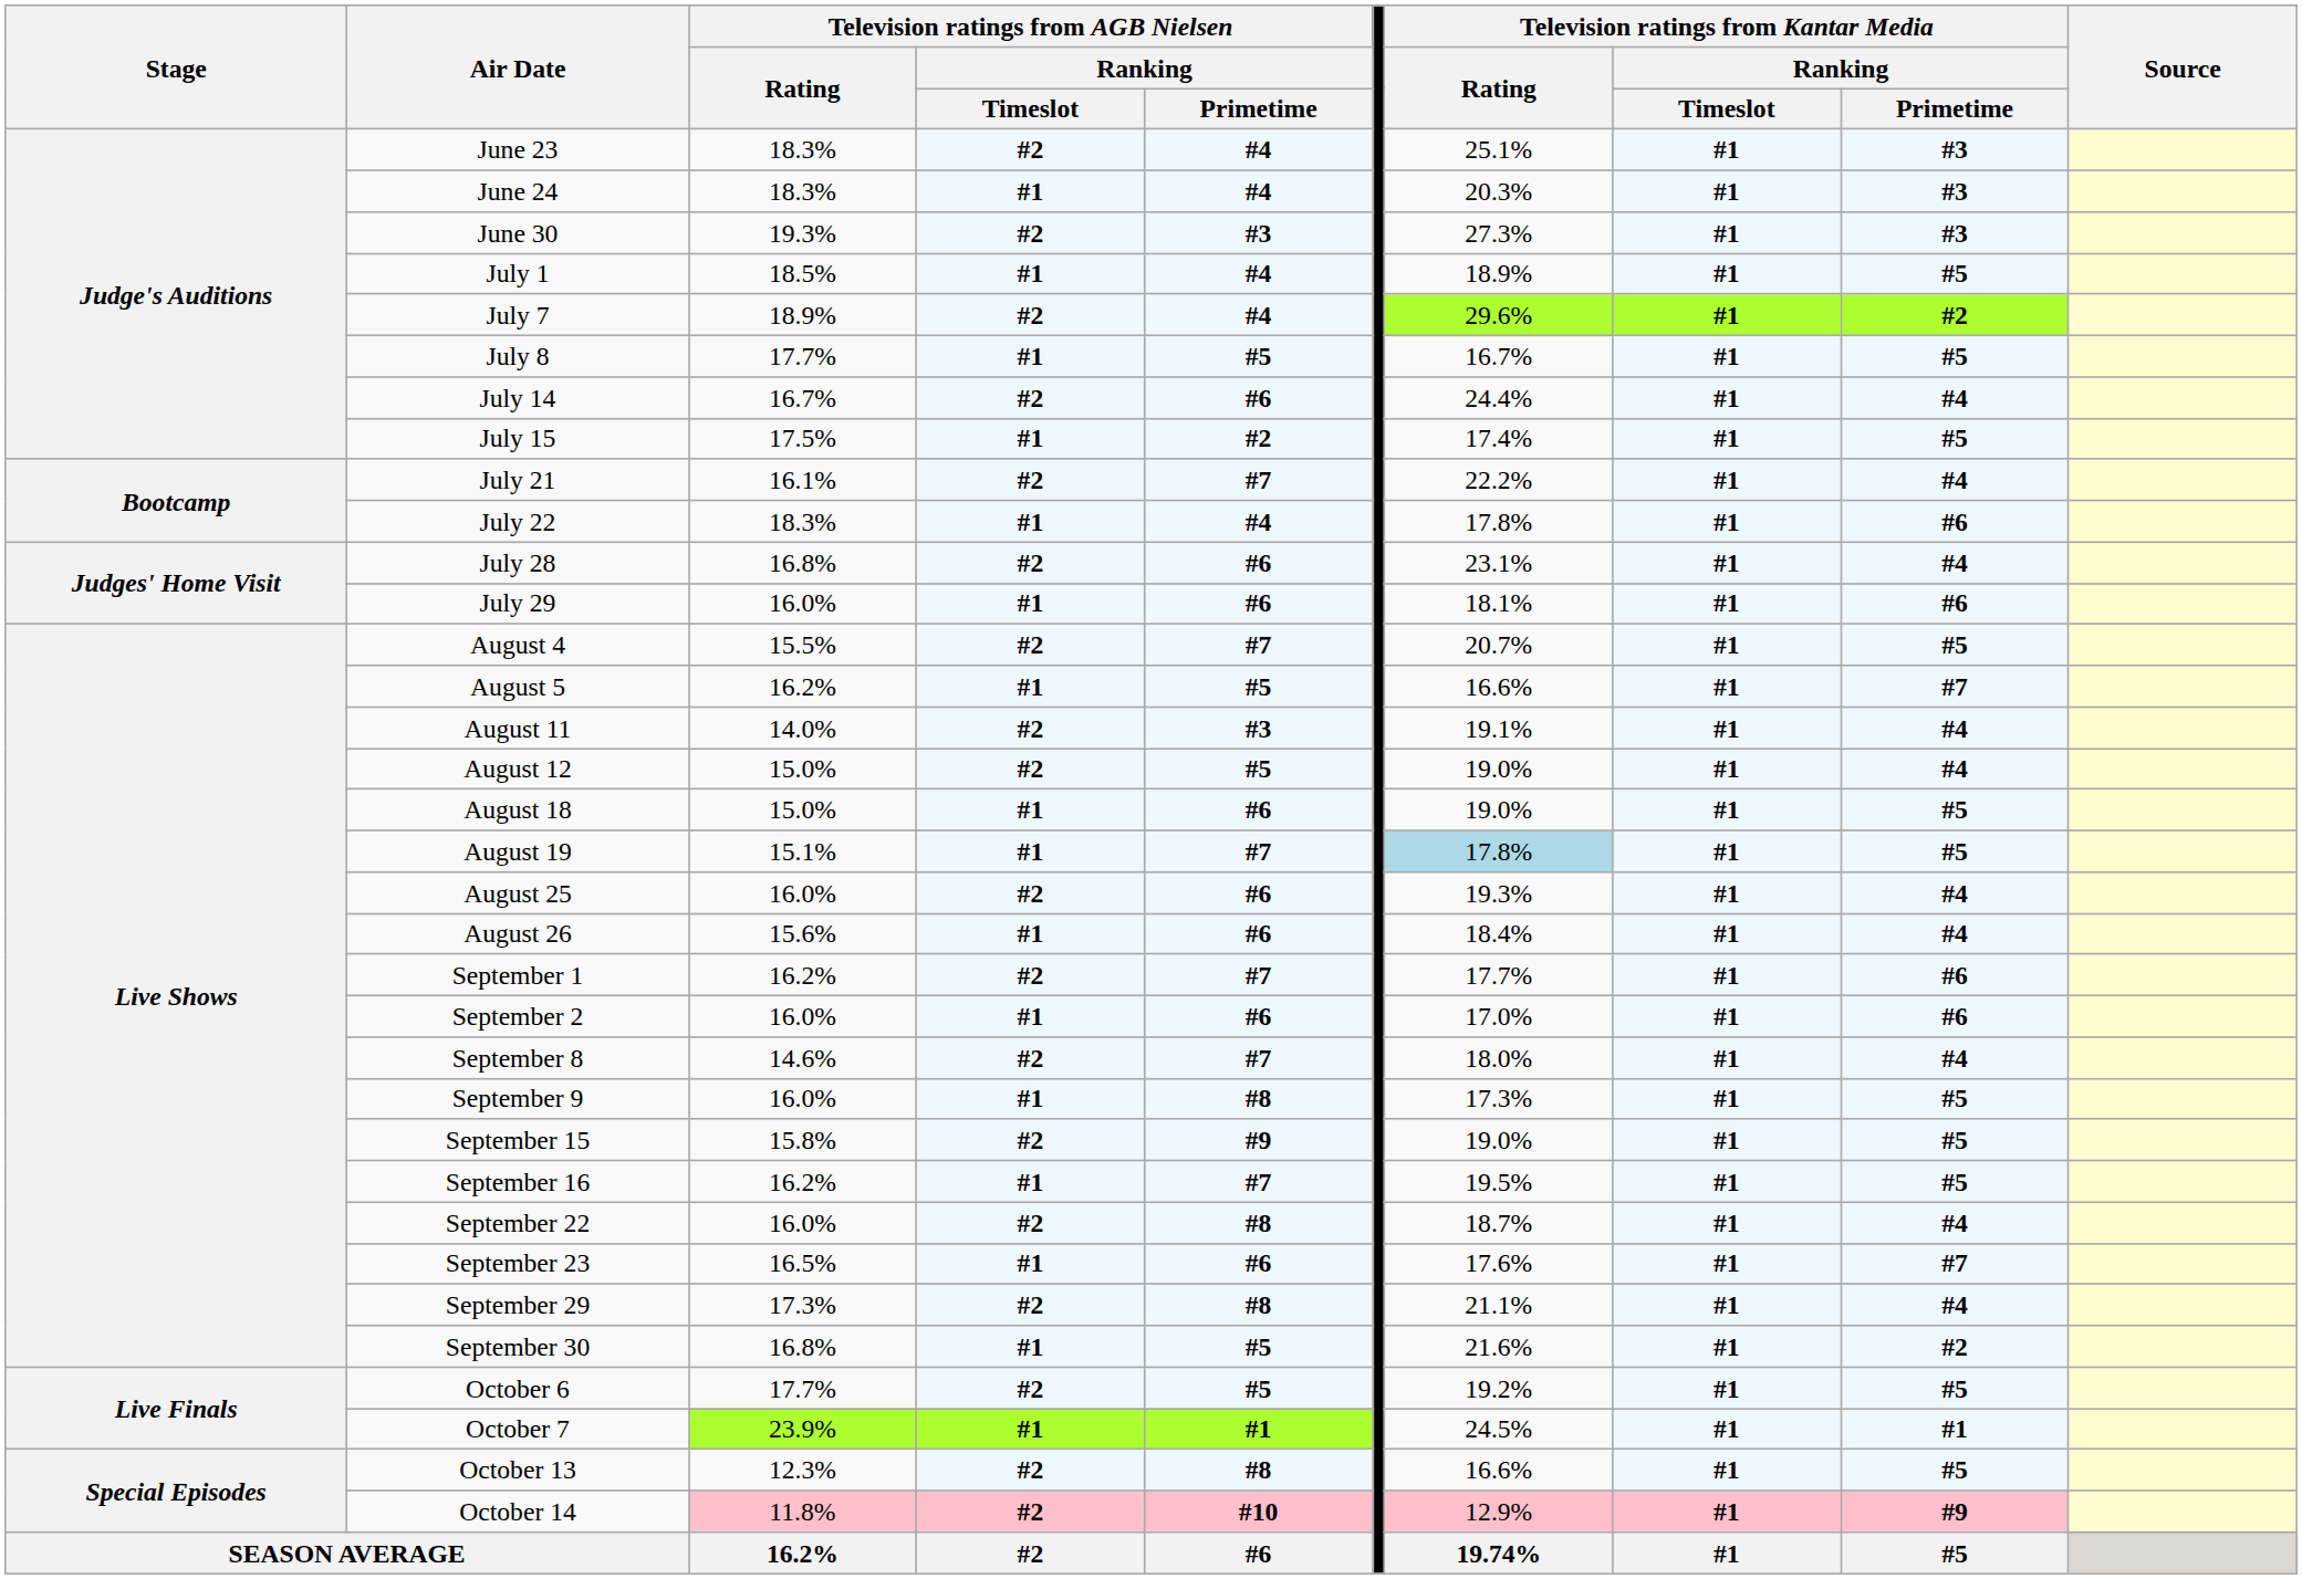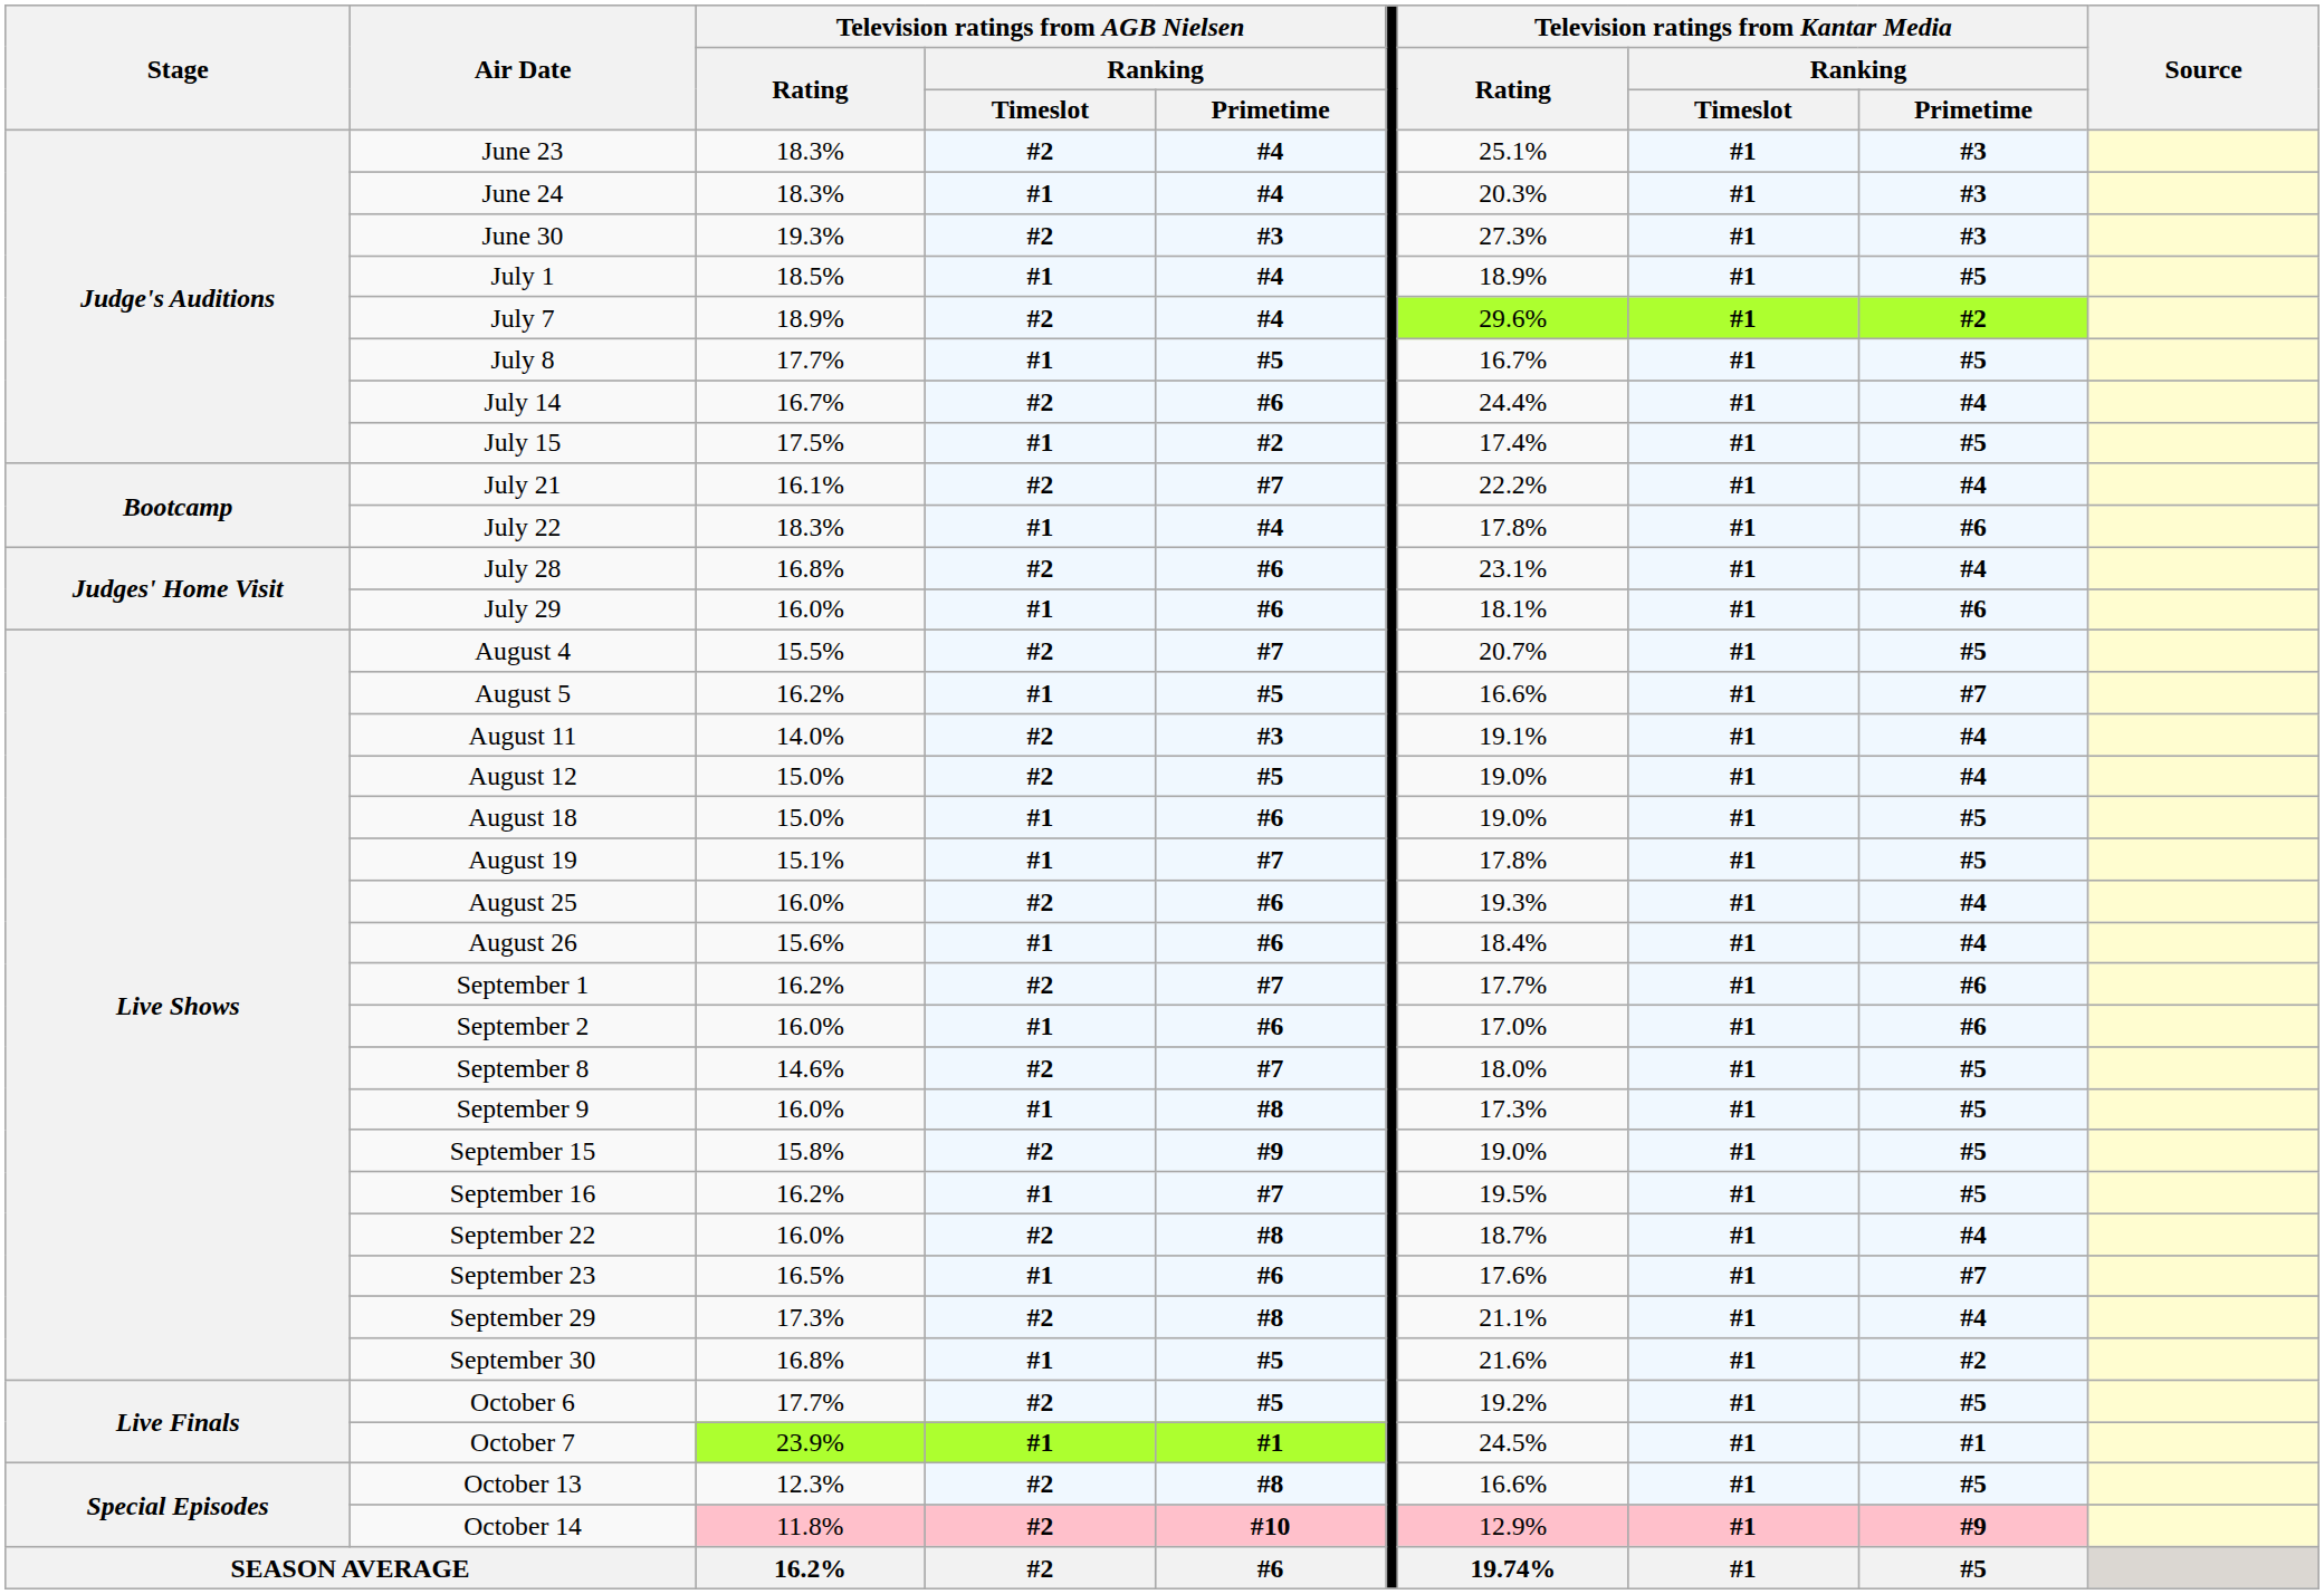 <table class="wikitable" style="text-align:center; font-size:90%; line-height:16px;" width="100%">
 <tr>
 <th scope="col" rowspan="3" width="15%">Stage</th>
 <th scope="col" rowspan="3" width="15%">Air Date</th>
 <th scope="col" colspan="3" width="30%">Television ratings from <em>AGB Nielsen</em></th>
 <td style="background:black;" rowspan="38"></td>
 <th scope="col" colspan="3" width="30%">Television ratings from <em>Kantar Media</em></th>
 <th scope="col" rowspan="3" width="10%">Source</th>
 </tr>
 <tr>
 <th scope="col" rowspan="2" width="10%">Rating</th>
 <th scope="col" colspan="2" width="20%">Ranking</th>
 <th scope="col" rowspan="2" width="10%">Rating</th>
 <th scope="col" colspan="2" width="20%">Ranking</th>
 </tr>
 <tr>
 <th scope="col" width="10%">Timeslot</th>
 <th scope="col" width="10%">Primetime</th>
 <th scope="col" width="10%">Timeslot</th>
 <th scope="col" width="10%">Primetime</th>
 </tr>
 <tr>
 <th rowspan="8"><em>Judge's Auditions</em></th>
 <td>June 23</td>
 <td>18.3%</td>
 <th style="background:#F0F8FF">#2</th>
 <th style="background:#F0F8FF">#4</th>
 <td>25.1%</td>
 <th style="background:#F0F8FF">#1</th>
 <th style="background:#F0F8FF">#3</th>
 <th style="background:#FFFDD0"></th>
 </tr>
 <tr>
 <td>June 24</td>
 <td>18.3%</td>
 <th style="background:#F0F8FF">#1</th>
 <th style="background:#F0F8FF">#4</th>
 <td>20.3%</td>
 <th style="background:#F0F8FF">#1</th>
 <th style="background:#F0F8FF">#3</th>
 <th style="background:#FFFDD0"></th>
 </tr>
 <tr>
 <td>June 30</td>
 <td>19.3%</td>
 <th style="background:#F0F8FF">#2</th>
 <th style="background:#F0F8FF">#3</th>
 <td>27.3%</td>
 <th style="background:#F0F8FF">#1</th>
 <th style="background:#F0F8FF">#3</th>
 <th style="background:#FFFDD0"></th>
 </tr>
 <tr>
 <td>July 1</td>
 <td>18.5%</td>
 <th style="background:#F0F8FF">#1</th>
 <th style="background:#F0F8FF">#4</th>
 <td>18.9%</td>
 <th style="background:#F0F8FF">#1</th>
 <th style="background:#F0F8FF">#5</th>
 <th style="background:#FFFDD0"></th>
 </tr>
 <tr>
 <td>July 7</td>
 <td>18.9%</td>
 <th style="background:#F0F8FF">#2</th>
 <th style="background:#F0F8FF">#4</th>
 <td style="background:#ADFF2F">29.6%</td>
 <th style="background:#ADFF2F">#1</th>
 <th style="background:#ADFF2F">#2</th>
 <th style="background:#FFFDD0"></th>
 </tr>
 <tr>
 <td>July 8</td>
 <td>17.7%</td>
 <th style="background:#F0F8FF">#1</th>
 <th style="background:#F0F8FF">#5</th>
 <td>16.7%</td>
 <th style="background:#F0F8FF">#1</th>
 <th style="background:#F0F8FF">#5</th>
 <th style="background:#FFFDD0"></th>
 </tr>
 <tr>
 <td>July 14</td>
 <td>16.7%</td>
 <th style="background:#F0F8FF">#2</th>
 <th style="background:#F0F8FF">#6</th>
 <td>24.4%</td>
 <th style="background:#F0F8FF">#1</th>
 <th style="background:#F0F8FF">#4</th>
 <th style="background:#FFFDD0"></th>
 </tr>
 <tr>
 <td>July 15</td>
 <td>17.5%</td>
 <th style="background:#F0F8FF">#1</th>
 <th style="background:#F0F8FF">#2</th>
 <td>17.4%</td>
 <th style="background:#F0F8FF">#1</th>
 <th style="background:#F0F8FF">#5</th>
 <th style="background:#FFFDD0"></th>
 </tr>
 <tr>
 <th rowspan="2"><em>Bootcamp</em></th>
 <td>July 21</td>
 <td>16.1%</td>
 <th style="background:#F0F8FF">#2</th>
 <th style="background:#F0F8FF">#7</th>
 <td>22.2%</td>
 <th style="background:#F0F8FF">#1</th>
 <th style="background:#F0F8FF">#4</th>
 <th style="background:#FFFDD0"></th>
 </tr>
 <tr>
 <td>July 22</td>
 <td>18.3%</td>
 <th style="background:#F0F8FF">#1</th>
 <th style="background:#F0F8FF">#4</th>
 <td>17.8%</td>
 <th style="background:#F0F8FF">#1</th>
 <th style="background:#F0F8FF">#6</th>
 <th style="background:#FFFDD0"></th>
 </tr>
 <tr>
 <th rowspan="2"><em>Judges' Home Visit</em></th>
 <td>July 28</td>
 <td>16.8%</td>
 <th style="background:#F0F8FF">#2</th>
 <th style="background:#F0F8FF">#6</th>
 <td>23.1%</td>
 <th style="background:#F0F8FF">#1</th>
 <th style="background:#F0F8FF">#4</th>
 <th style="background:#FFFDD0"></th>
 </tr>
 <tr>
 <td>July 29</td>
 <td>16.0%</td>
 <th style="background:#F0F8FF">#1</th>
 <th style="background:#F0F8FF">#6</th>
 <td>18.1%</td>
 <th style="background:#F0F8FF">#1</th>
 <th style="background:#F0F8FF">#6</th>
 <th style="background:#FFFDD0"></th>
 </tr>
 <tr>
 <th rowspan="18"><em>Live Shows</em></th>
 <td>August 4</td>
 <td>15.5%</td>
 <th style="background:#F0F8FF">#2</th>
 <th style="background:#F0F8FF">#7</th>
 <td>20.7%</td>
 <th style="background:#F0F8FF">#1</th>
 <th style="background:#F0F8FF">#5</th>
 <th style="background:#FFFDD0"></th>
 </tr>
 <tr>
 <td>August 5</td>
 <td>16.2%</td>
 <th style="background:#F0F8FF">#1</th>
 <th style="background:#F0F8FF">#5</th>
 <td>16.6%</td>
 <th style="background:#F0F8FF">#1</th>
 <th style="background:#F0F8FF">#7</th>
 <th style="background:#FFFDD0"></th>
 </tr>
 <tr>
 <td>August 11</td>
 <td>14.0%</td>
 <th style="background:#F0F8FF">#2</th>
 <th style="background:#F0F8FF">#3</th>
 <td>19.1%</td>
 <th style="background:#F0F8FF">#1</th>
 <th style="background:#F0F8FF">#4</th>
 <th style="background:#FFFDD0"></th>
 </tr>
 <tr>
 <td>August 12</td>
 <td>15.0%</td>
 <th style="background:#F0F8FF">#2</th>
 <th style="background:#F0F8FF">#5</th>
 <td>19.0%</td>
 <th style="background:#F0F8FF">#1</th>
 <th style="background:#F0F8FF">#4</th>
 <th style="background:#FFFDD0"></th>
 </tr>
 <tr>
 <td>August 18</td>
 <td>15.0%</td>
 <th style="background:#F0F8FF">#1</th>
 <th style="background:#F0F8FF">#6</th>
 <td>19.0%</td>
 <th style="background:#F0F8FF">#1</th>
 <th style="background:#F0F8FF">#5</th>
 <th style="background:#FFFDD0"></th>
 </tr>
 <tr>
 <td>August 19</td>
 <td>15.1%</td>
 <th style="background:#F0F8FF">#1</th>
 <th style="background:#F0F8FF">#7</th>
-<td style="background: lightblue;">17.8%</td>
+<td>17.8%</td>
 <th style="background:#F0F8FF">#1</th>
 <th style="background:#F0F8FF">#5</th>
 <th style="background:#FFFDD0"></th>
 </tr>
 <tr>
 <td>August 25</td>
 <td>16.0%</td>
 <th style="background:#F0F8FF">#2</th>
 <th style="background:#F0F8FF">#6</th>
 <td>19.3%</td>
 <th style="background:#F0F8FF">#1</th>
 <th style="background:#F0F8FF">#4</th>
 <th style="background:#FFFDD0"></th>
 </tr>
 <tr>
 <td>August 26</td>
 <td>15.6%</td>
 <th style="background:#F0F8FF">#1</th>
 <th style="background:#F0F8FF">#6</th>
 <td>18.4%</td>
 <th style="background:#F0F8FF">#1</th>
 <th style="background:#F0F8FF">#4</th>
 <th style="background:#FFFDD0"></th>
 </tr>
 <tr>
 <td>September 1</td>
 <td>16.2%</td>
 <th style="background:#F0F8FF">#2</th>
 <th style="background:#F0F8FF">#7</th>
 <td>17.7%</td>
 <th style="background:#F0F8FF">#1</th>
 <th style="background:#F0F8FF">#6</th>
 <th style="background:#FFFDD0"></th>
 </tr>
 <tr>
 <td>September 2</td>
 <td>16.0%</td>
 <th style="background:#F0F8FF">#1</th>
 <th style="background:#F0F8FF">#6</th>
 <td>17.0%</td>
 <th style="background:#F0F8FF">#1</th>
 <th style="background:#F0F8FF">#6</th>
 <th style="background:#FFFDD0"></th>
 </tr>
 <tr>
 <td>September 8</td>
 <td>14.6%</td>
 <th style="background:#F0F8FF">#2</th>
 <th style="background:#F0F8FF">#7</th>
 <td>18.0%</td>
 <th style="background:#F0F8FF">#1</th>
-<th style="background:#F0F8FF">#4</th>
+<th style="background:#F0F8FF">#5</th>
 <th style="background:#FFFDD0"></th>
 </tr>
 <tr>
 <td>September 9</td>
 <td>16.0%</td>
 <th style="background:#F0F8FF">#1</th>
 <th style="background:#F0F8FF">#8</th>
 <td>17.3%</td>
 <th style="background:#F0F8FF">#1</th>
 <th style="background:#F0F8FF">#5</th>
 <th style="background:#FFFDD0"></th>
 </tr>
 <tr>
 <td>September 15</td>
 <td>15.8%</td>
 <th style="background:#F0F8FF">#2</th>
 <th style="background:#F0F8FF">#9</th>
 <td>19.0%</td>
 <th style="background:#F0F8FF">#1</th>
 <th style="background:#F0F8FF">#5</th>
 <th style="background:#FFFDD0"></th>
 </tr>
 <tr>
 <td>September 16</td>
 <td>16.2%</td>
 <th style="background:#F0F8FF">#1</th>
 <th style="background:#F0F8FF">#7</th>
 <td>19.5%</td>
 <th style="background:#F0F8FF">#1</th>
 <th style="background:#F0F8FF">#5</th>
 <th style="background:#FFFDD0"></th>
 </tr>
 <tr>
 <td>September 22</td>
 <td>16.0%</td>
 <th style="background:#F0F8FF">#2</th>
 <th style="background:#F0F8FF">#8</th>
 <td>18.7%</td>
 <th style="background:#F0F8FF">#1</th>
 <th style="background:#F0F8FF">#4</th>
 <th style="background:#FFFDD0"></th>
 </tr>
 <tr>
 <td>September 23</td>
 <td>16.5%</td>
 <th style="background:#F0F8FF">#1</th>
 <th style="background:#F0F8FF">#6</th>
 <td>17.6%</td>
 <th style="background:#F0F8FF">#1</th>
 <th style="background:#F0F8FF">#7</th>
 <th style="background:#FFFDD0"></th>
 </tr>
 <tr>
 <td>September 29</td>
 <td>17.3%</td>
 <th style="background:#F0F8FF">#2</th>
 <th style="background:#F0F8FF">#8</th>
 <td>21.1%</td>
 <th style="background:#F0F8FF">#1</th>
 <th style="background:#F0F8FF">#4</th>
 <th style="background:#FFFDD0"></th>
 </tr>
 <tr>
 <td>September 30</td>
 <td>16.8%</td>
 <th style="background:#F0F8FF">#1</th>
 <th style="background:#F0F8FF">#5</th>
 <td>21.6%</td>
 <th style="background:#F0F8FF">#1</th>
 <th style="background:#F0F8FF">#2</th>
 <th style="background:#FFFDD0"></th>
 </tr>
 <tr>
 <th rowspan="2"><em>Live Finals</em></th>
 <td>October 6</td>
 <td>17.7%</td>
 <th style="background:#F0F8FF">#2</th>
 <th style="background:#F0F8FF">#5</th>
 <td>19.2%</td>
 <th style="background:#F0F8FF">#1</th>
 <th style="background:#F0F8FF">#5</th>
 <th style="background:#FFFDD0"></th>
 </tr>
 <tr>
 <td>October 7</td>
 <td style="background:#ADFF2F">23.9%</td>
 <th style="background:#ADFF2F">#1</th>
 <th style="background:#ADFF2F">#1</th>
 <td>24.5%</td>
 <th style="background:#F0F8FF">#1</th>
 <th style="background:#F0F8FF">#1</th>
 <th style="background:#FFFDD0"></th>
 </tr>
 <tr align="center">
 <th rowspan="2"><em>Special Episodes</em></th>
 <td>October 13</td>
 <td>12.3%</td>
 <th style="background:#F0F8FF">#2</th>
 <th style="background:#F0F8FF">#8</th>
 <td>16.6%</td>
 <th style="background:#F0F8FF">#1</th>
 <th style="background:#F0F8FF">#5</th>
 <th style="background:#FFFDD0"></th>
 </tr>
 <tr>
 <td>October 14</td>
 <td style="background:#FFC0CB">11.8%</td>
 <th style="background:#FFC0CB">#2</th>
 <th style="background:#FFC0CB">#10</th>
 <td style="background:#FFC0CB">12.9%</td>
 <th style="background:#FFC0CB">#1</th>
 <th style="background:#FFC0CB">#9</th>
 <th style="background:#FFFDD0"></th>
 </tr>
 <tr align="center">
 <th colspan="2">SEASON AVERAGE</th>
 <th>16.2%</th>
 <th>#2</th>
 <th>#6</th>
 <th>19.74%</th>
 <th>#1</th>
 <th>#5</th>
 <th style="background:#DBD7D2" colspan="2"></th>
 </tr>
 <tr>
 </tr>
 </table>
